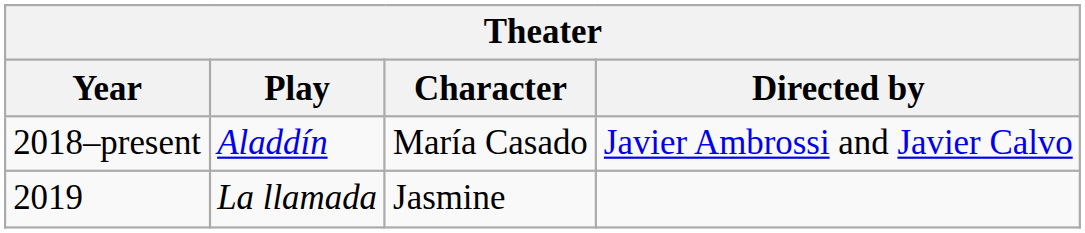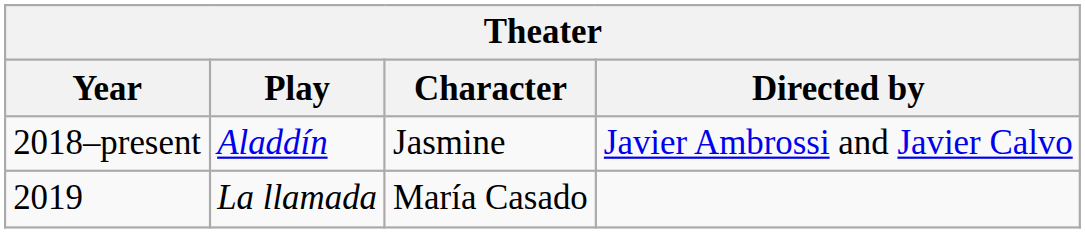 <table class="wikitable">
 <tr>
 <th colspan="5">Theater</th>
 </tr>
 <tr>
 <th>Year</th>
 <th>Play</th>
 <th>Character</th>
 <th>Directed by</th>
 </tr>
 <tr>
 <td>2018–present</td>
 <td><em><a href='#'>Aladdín</a></em></td>
-<td>María Casado</td>
+<td>Jasmine</td>
 <td><a href='#'>Javier Ambrossi</a> and <a href='#'>Javier Calvo</a></td>
 </tr>
 <tr>
 <td>2019</td>
 <td><em>La llamada</em></td>
-<td>Jasmine</td>
+<td>María Casado</td>
 <td></td>
 </tr>
 </table>
